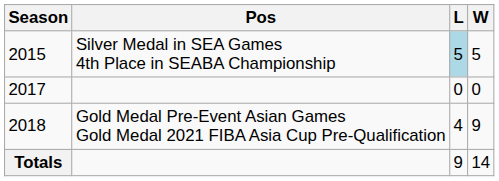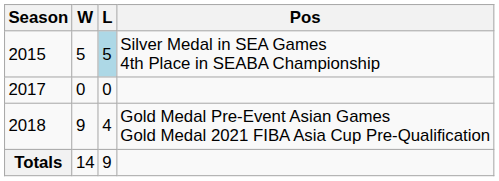 <table class="wikitable">
 <tr>
 <th>Season</th>
+<th>W</th>
+<th>L</th>
 <th>Pos</th>
-<th>L</th>
-<th>W</th>
 </tr>
 <tr>
 <td>2015</td>
+<td>5</td>
+<td style="background: lightblue;">5</td>
 <td>Silver Medal in SEA Games<br>4th Place in SEABA Championship</td>
-<td style="background: lightblue;">5</td>
-<td>5</td>
 </tr>
 <tr>
 <td>2017</td>
-<td></td>
 <td>0</td>
 <td>0</td>
+<td></td>
 </tr>
 <tr>
 <td>2018</td>
+<td>9</td>
+<td>4</td>
 <td>Gold Medal Pre-Event Asian Games<br>Gold Medal 2021 FIBA Asia Cup Pre-Qualification</td>
-<td>4</td>
-<td>9</td>
 </tr>
 <tr>
 <th>Totals</th>
+<td>14</td>
+<td>9</td>
 <td></td>
-<td>9</td>
-<td>14</td>
 </tr>
 </table>
